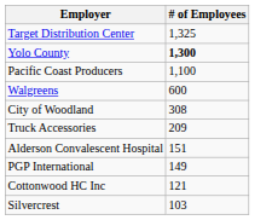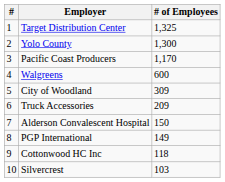 <table class="wikitable">
 <tr>
+<th>#</th>
 <th>Employer</th>
 <th># of Employees</th>
 </tr>
 <tr>
+<td>1</td>
 <td><a href='#'>Target Distribution Center</a></td>
 <td>1,325</td>
 </tr>
 <tr>
+<td>2</td>
 <td><a href='#'>Yolo County</a></td>
-<td><strong>1,300</strong></td>
+<td>1,300</td>
 </tr>
 <tr>
+<td>3</td>
 <td>Pacific Coast Producers</td>
-<td>1,100</td>
+<td>1,170</td>
 </tr>
 <tr>
+<td>4</td>
 <td><a href='#'>Walgreens</a></td>
 <td>600</td>
 </tr>
 <tr>
+<td>5</td>
 <td>City of Woodland</td>
-<td>308</td>
+<td>309</td>
 </tr>
 <tr>
+<td>6</td>
 <td>Truck Accessories</td>
 <td>209</td>
 </tr>
 <tr>
+<td>7</td>
 <td>Alderson Convalescent Hospital</td>
-<td>151</td>
+<td>150</td>
 </tr>
 <tr>
+<td>8</td>
 <td>PGP International</td>
 <td>149</td>
 </tr>
 <tr>
+<td>9</td>
 <td>Cottonwood HC Inc</td>
-<td>121</td>
+<td>118</td>
 </tr>
 <tr>
+<td>10</td>
 <td>Silvercrest</td>
 <td>103</td>
 </tr>
 </table>
